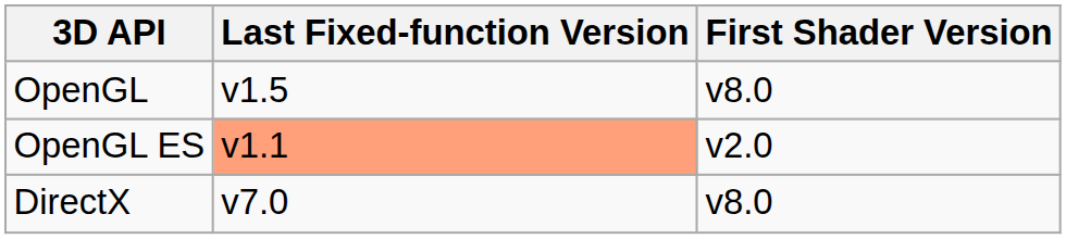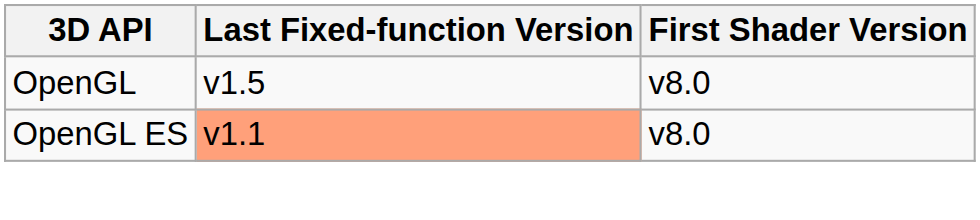 <table class="wikitable">
 <tr>
 <th>3D API</th>
 <th>Last Fixed-function Version</th>
 <th>First Shader Version</th>
 </tr>
 <tr>
 <td>OpenGL</td>
 <td>v1.5</td>
 <td>v8.0</td>
 </tr>
 <tr>
 <td>OpenGL ES</td>
 <td style="background: lightsalmon;">v1.1</td>
-<td>v2.0</td>
-</tr>
-<tr>
-<td>DirectX</td>
-<td>v7.0</td>
 <td>v8.0</td>
 </tr>
 </table>
